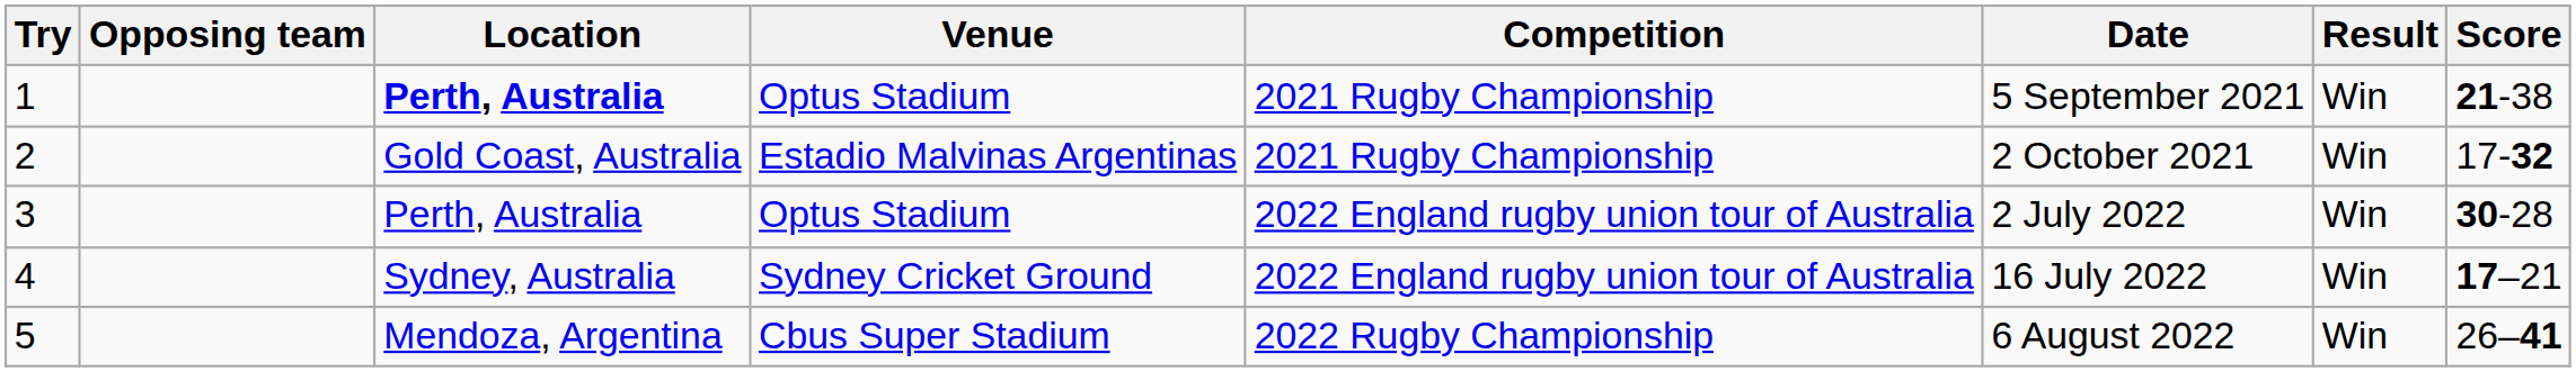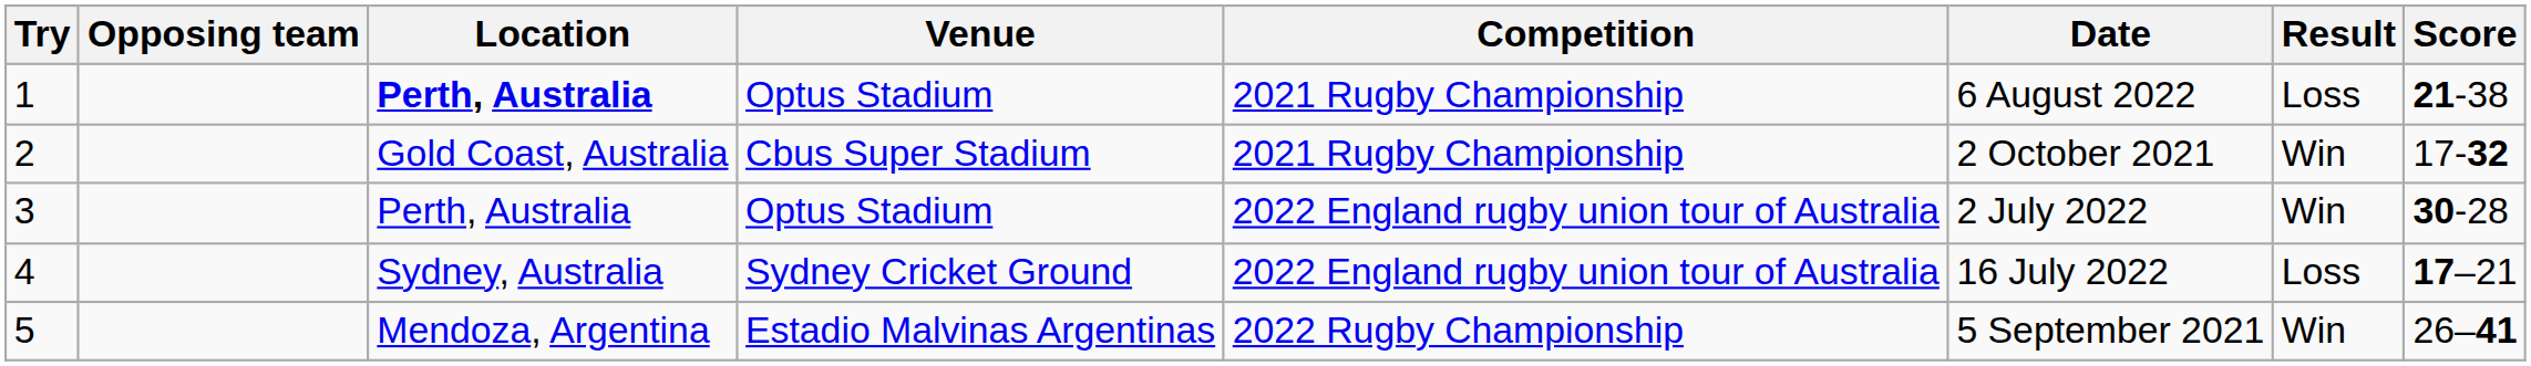 <table class="wikitable" style="font-size:100%">
 <tr>
 <th>Try</th>
 <th>Opposing team</th>
 <th>Location</th>
 <th>Venue</th>
 <th>Competition</th>
 <th>Date</th>
 <th>Result</th>
 <th>Score</th>
 </tr>
 <tr>
 <td>1</td>
 <td></td>
 <td><strong><a href='#'>Perth</a>, <a href='#'>Australia</a></strong></td>
 <td><a href='#'>Optus Stadium</a></td>
 <td><a href='#'>2021 Rugby Championship</a></td>
-<td>5 September 2021</td>
-<td>Win</td>
+<td>6 August 2022</td>
+<td>Loss</td>
 <td><strong>21</strong>-38</td>
 </tr>
 <tr>
 <td>2</td>
 <td></td>
 <td><a href='#'>Gold Coast</a>, <a href='#'>Australia</a></td>
-<td><a href='#'>Estadio Malvinas Argentinas</a></td>
+<td><a href='#'>Cbus Super Stadium</a></td>
 <td><a href='#'>2021 Rugby Championship</a></td>
 <td>2 October 2021</td>
 <td>Win</td>
 <td>17-<strong>32</strong></td>
 </tr>
 <tr>
 <td>3</td>
 <td></td>
 <td><a href='#'>Perth</a>, <a href='#'>Australia</a></td>
 <td><a href='#'>Optus Stadium</a></td>
 <td><a href='#'>2022 England rugby union tour of Australia</a></td>
 <td>2 July 2022</td>
 <td>Win</td>
 <td><strong>30</strong>-28</td>
 </tr>
 <tr>
 <td>4</td>
 <td></td>
 <td><a href='#'>Sydney</a>, <a href='#'>Australia</a></td>
 <td><a href='#'>Sydney Cricket Ground</a></td>
 <td><a href='#'>2022 England rugby union tour of Australia</a></td>
 <td>16 July 2022</td>
-<td>Win</td>
+<td>Loss</td>
 <td><strong>17</strong>–21</td>
 </tr>
 <tr>
 <td>5</td>
 <td></td>
 <td><a href='#'>Mendoza</a>, <a href='#'>Argentina</a></td>
-<td><a href='#'>Cbus Super Stadium</a></td>
+<td><a href='#'>Estadio Malvinas Argentinas</a></td>
 <td><a href='#'>2022 Rugby Championship</a></td>
-<td>6 August 2022</td>
+<td>5 September 2021</td>
 <td>Win</td>
 <td>26–<strong>41</strong></td>
 </tr>
 </table>
